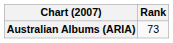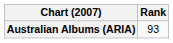 <table class="wikitable plainrowheaders">
 <tr>
 <th scope="col">Chart (2007)</th>
 <th scope="col">Rank</th>
 </tr>
 <tr>
 <th scope="row">Australian Albums (ARIA)</th>
-<td style="text-align:center;">73</td>
+<td style="text-align:center;">93</td>
 </tr>
 </table>
